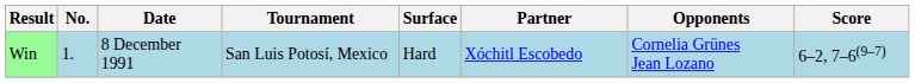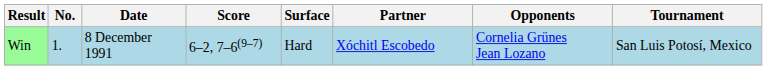 <table class="sortable wikitable" style="font-size:97%;">
 <tr>
 <th style="width:40px">Result</th>
 <th style="width:30px">No.</th>
 <th style="width:110px">Date</th>
-<th style="width:160px">Tournament</th>
+<th style="width:100px" class="unsortable">Score</th>
 <th style="width:50px">Surface</th>
 <th style="width:150px">Partner</th>
 <th style="width:150px">Opponents</th>
-<th style="width:100px" class="unsortable">Score</th>
+<th style="width:160px">Tournament</th>
 </tr>
 <tr style="background:lightblue;">
 <td style="background:#98fb98;">Win</td>
 <td>1.</td>
 <td>8 December 1991</td>
-<td>San Luis Potosí, Mexico</td>
+<td>6–2, 7–6<sup>(9–7)</sup></td>
 <td>Hard</td>
 <td> <a href='#'>Xóchitl Escobedo</a></td>
 <td> <a href='#'>Cornelia Grünes</a> <br>  <a href='#'>Jean Lozano</a></td>
-<td>6–2, 7–6<sup>(9–7)</sup></td>
+<td>San Luis Potosí, Mexico</td>
 </tr>
 </table>
